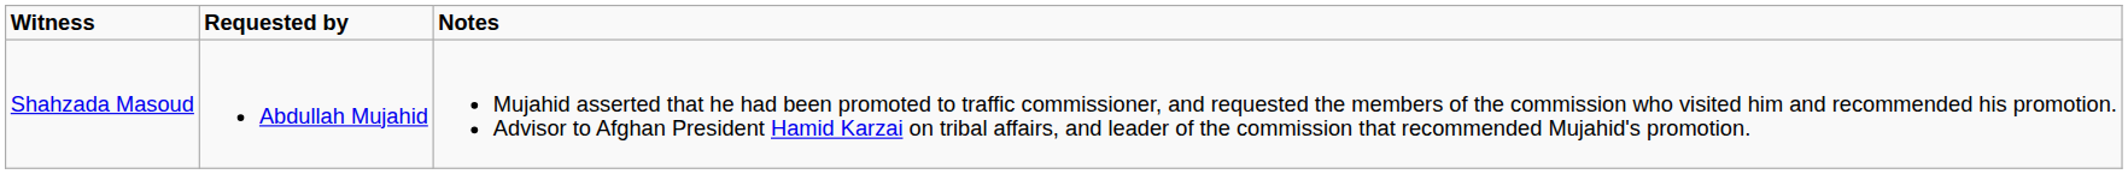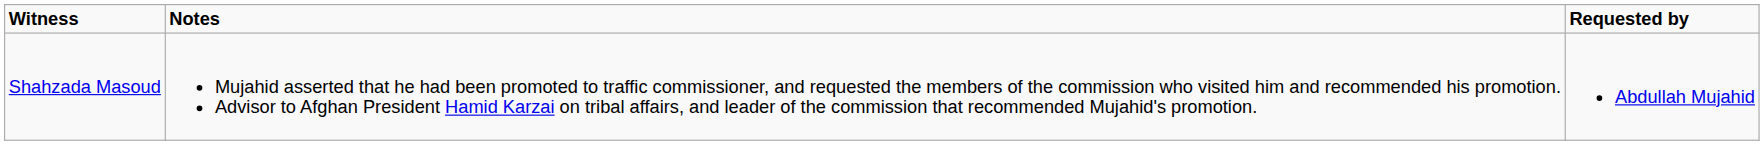 <table class="wikitable">
 <tr>
 <td><strong>Witness</strong></td>
+<td><strong>Notes</strong></td>
 <td><strong>Requested by</strong></td>
-<td><strong>Notes</strong></td>
 </tr>
 <tr>
 <td><a href='#'>Shahzada Masoud</a></td>
+<td><br><ul><li>Mujahid asserted that he had been promoted to traffic commissioner, and requested the members of the commission who visited him and recommended his promotion.</li><li>Advisor to Afghan President <a href='#'>Hamid Karzai</a> on tribal affairs, and leader of the commission that recommended Mujahid's promotion.</li></ul></td>
 <td><br><ul><li><a href='#'>Abdullah Mujahid</a></li></ul></td>
-<td><br><ul><li>Mujahid asserted that he had been promoted to traffic commissioner, and requested the members of the commission who visited him and recommended his promotion.</li><li>Advisor to Afghan President <a href='#'>Hamid Karzai</a> on tribal affairs, and leader of the commission that recommended Mujahid's promotion.</li></ul></td>
 </tr>
 </table>
